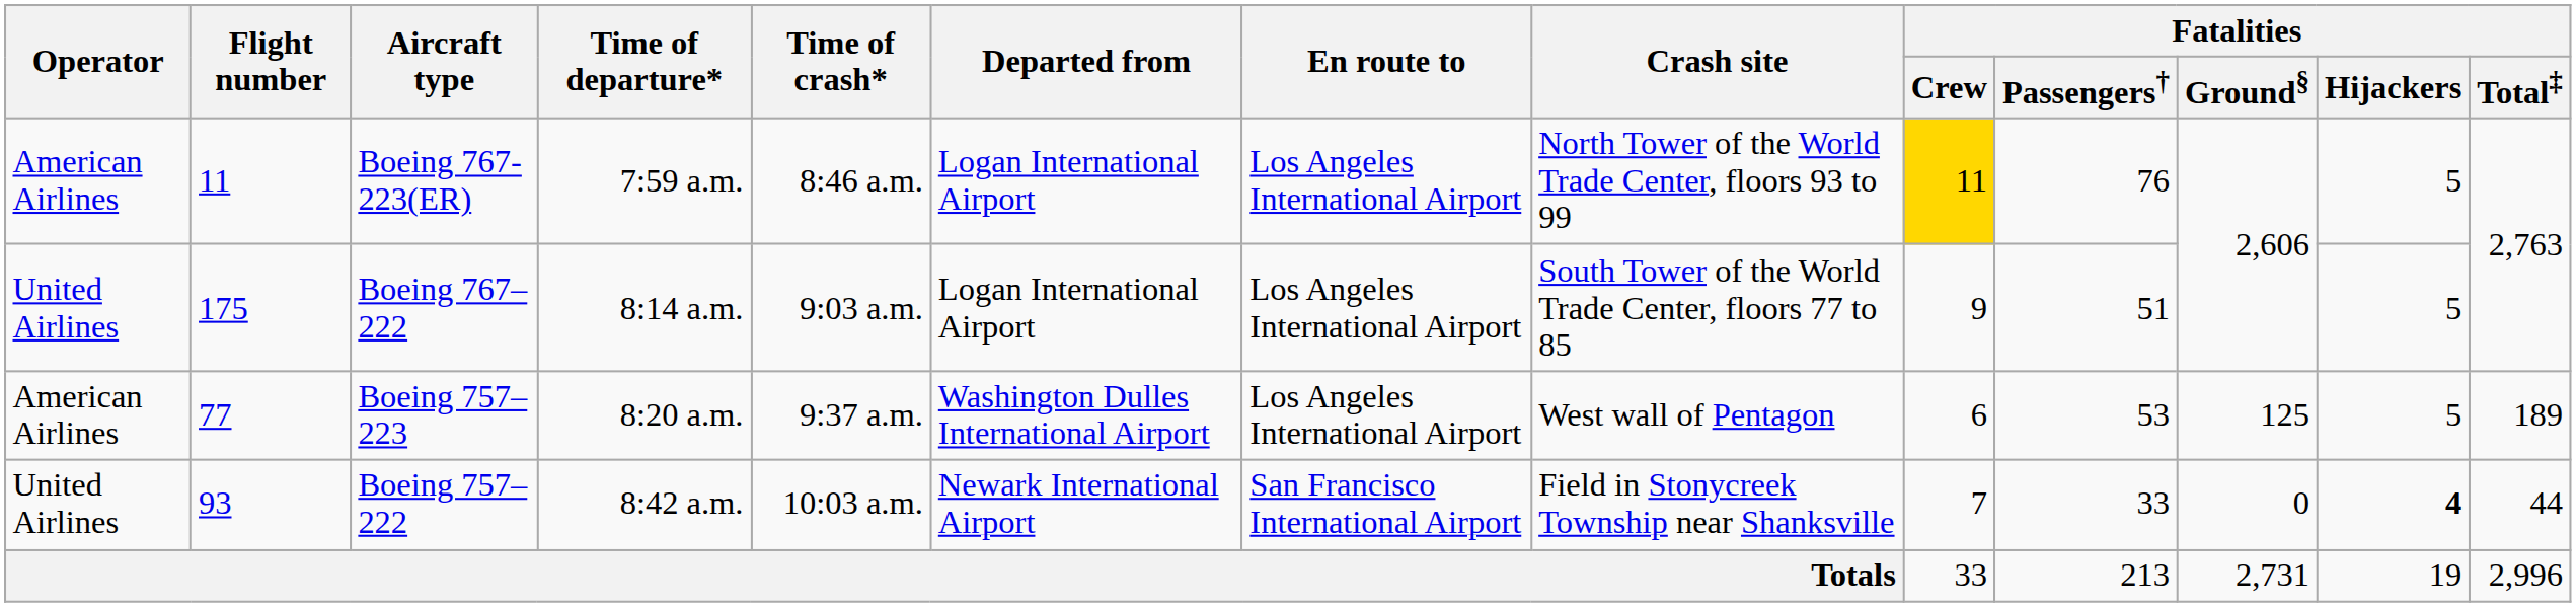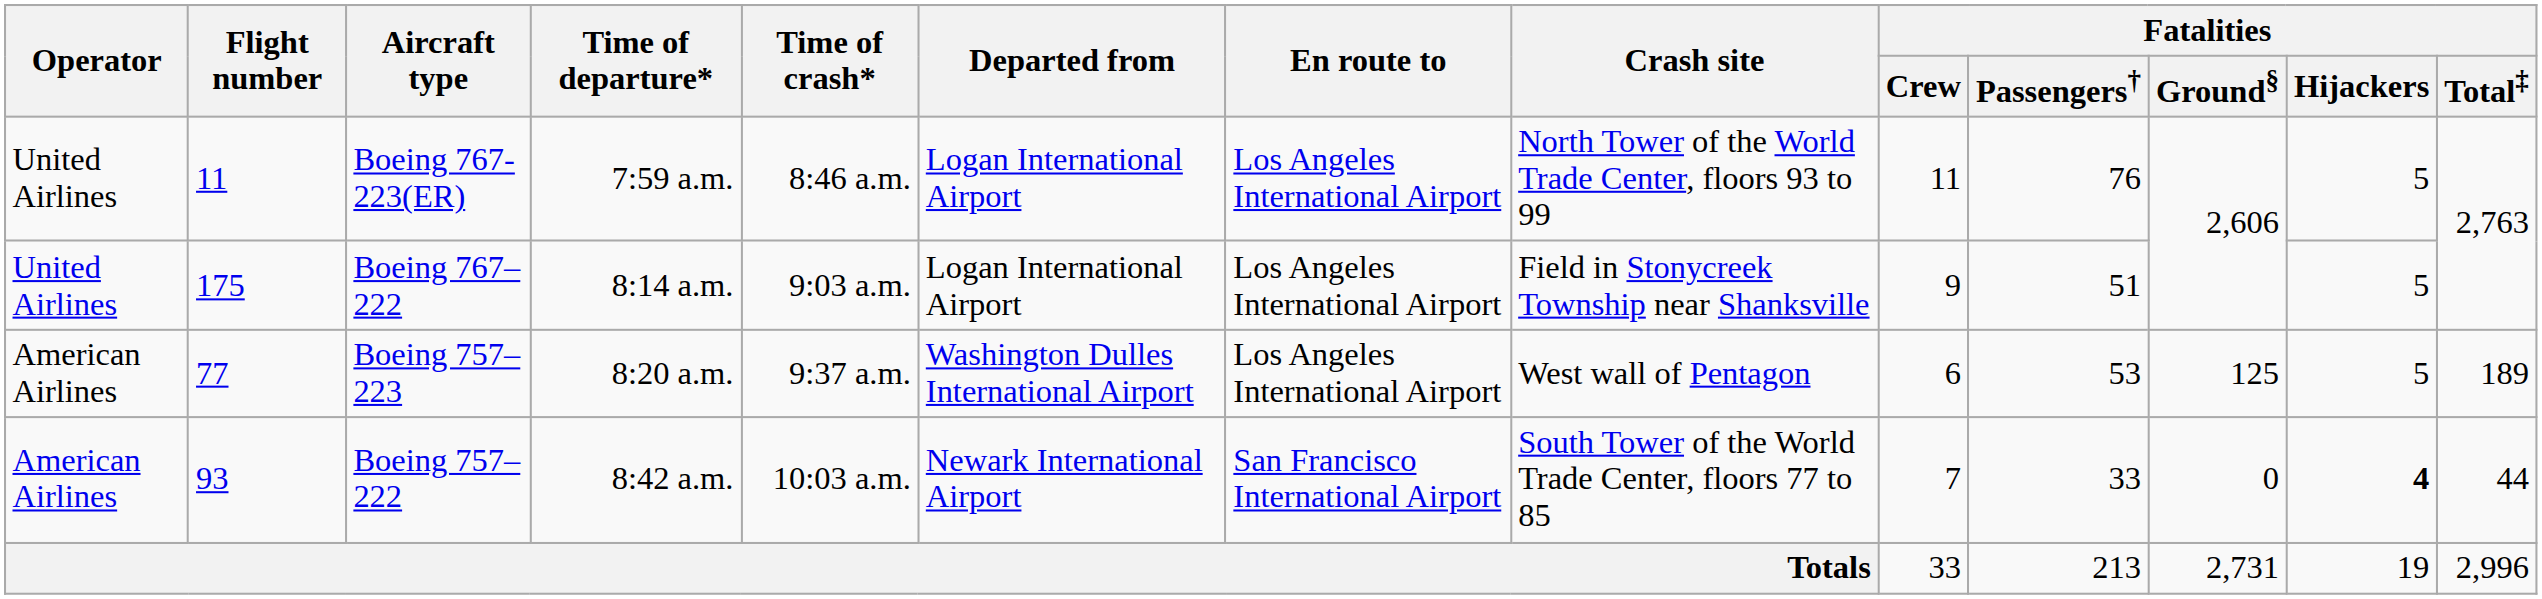 <table class="wikitable">
 <tr>
 <th rowspan="2">Operator</th>
 <th rowspan="2">Flight number</th>
 <th rowspan="2">Aircraft type</th>
 <th rowspan="2">Time of departure*</th>
 <th rowspan="2">Time of crash*</th>
 <th rowspan="2">Departed from</th>
 <th rowspan="2">En route to</th>
 <th rowspan="2">Crash site</th>
 <th colspan="5">Fatalities</th>
 </tr>
 <tr>
 <th>Crew</th>
 <th>Passengers<sup>†</sup></th>
 <th>Ground<sup>§</sup></th>
 <th>Hijackers</th>
 <th>Total<sup>‡</sup></th>
 </tr>
 <tr>
-<td><a href='#'>American Airlines</a></td>
+<td>United Airlines</td>
 <td><a href='#'>11</a></td>
 <td><a href='#'>Boeing 767-223(ER)</a></td>
 <td style="text-align:right;">7:59 a.m.</td>
 <td style="text-align:right;">8:46 a.m.</td>
 <td><a href='#'>Logan International Airport</a></td>
 <td><a href='#'>Los Angeles International Airport</a></td>
 <td><a href='#'>North Tower</a> of the <a href='#'>World Trade Center</a>, floors 93 to 99</td>
-<td style="background: gold; text-align:right;">11</td>
+<td style="text-align:right;">11</td>
 <td style="text-align:right;">76</td>
 <td style="text-align:right;" rowspan="2">2,606</td>
 <td style="text-align:right;">5</td>
 <td style="text-align:right;" rowspan="2">2,763</td>
 </tr>
 <tr>
 <td><a href='#'>United Airlines</a></td>
 <td><a href='#'>175</a></td>
 <td><a href='#'>Boeing 767–222</a></td>
 <td style="text-align:right;">8:14 a.m.</td>
 <td style="text-align:right;">9:03 a.m.</td>
 <td>Logan International Airport</td>
 <td>Los Angeles International Airport</td>
-<td><a href='#'>South Tower</a> of the World Trade Center, floors 77 to 85</td>
+<td>Field in <a href='#'>Stonycreek Township</a> near <a href='#'>Shanksville</a></td>
 <td style="text-align:right;">9</td>
 <td style="text-align:right;">51</td>
 <td style="text-align:right;">5</td>
 </tr>
 <tr>
 <td>American Airlines</td>
 <td><a href='#'>77</a></td>
 <td><a href='#'>Boeing 757–223</a></td>
 <td style="text-align:right;">8:20 a.m.</td>
 <td style="text-align:right;">9:37 a.m.</td>
 <td><a href='#'>Washington Dulles International Airport</a></td>
 <td>Los Angeles International Airport</td>
 <td>West wall of <a href='#'>Pentagon</a></td>
 <td style="text-align:right;">6</td>
 <td style="text-align:right;">53</td>
 <td style="text-align:right;">125</td>
 <td style="text-align:right;">5</td>
 <td style="text-align:right;">189</td>
 </tr>
 <tr>
-<td>United Airlines</td>
+<td><a href='#'>American Airlines</a></td>
 <td><a href='#'>93</a></td>
 <td><a href='#'>Boeing 757–222</a></td>
 <td style="text-align:right;">8:42 a.m.</td>
 <td style="text-align:right;">10:03 a.m.</td>
 <td><a href='#'>Newark International Airport</a></td>
 <td><a href='#'>San Francisco International Airport</a></td>
-<td>Field in <a href='#'>Stonycreek Township</a> near <a href='#'>Shanksville</a></td>
+<td><a href='#'>South Tower</a> of the World Trade Center, floors 77 to 85</td>
 <td style="text-align:right;">7</td>
 <td style="text-align:right;">33</td>
 <td style="text-align:right;">0</td>
 <td style="text-align:right;"><strong>4</strong></td>
 <td style="text-align:right;">44</td>
 </tr>
 <tr>
 <th scope="row" style="text-align:right" colspan="8">Totals</th>
 <td style="text-align:right;">33</td>
 <td style="text-align:right;">213</td>
 <td style="text-align:right;">2,731</td>
 <td style="text-align:right;">19</td>
 <td style="text-align:right;">2,996</td>
 </tr>
 </table>
